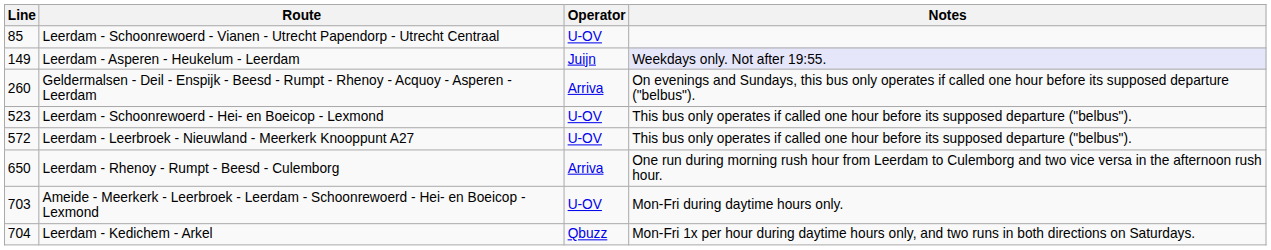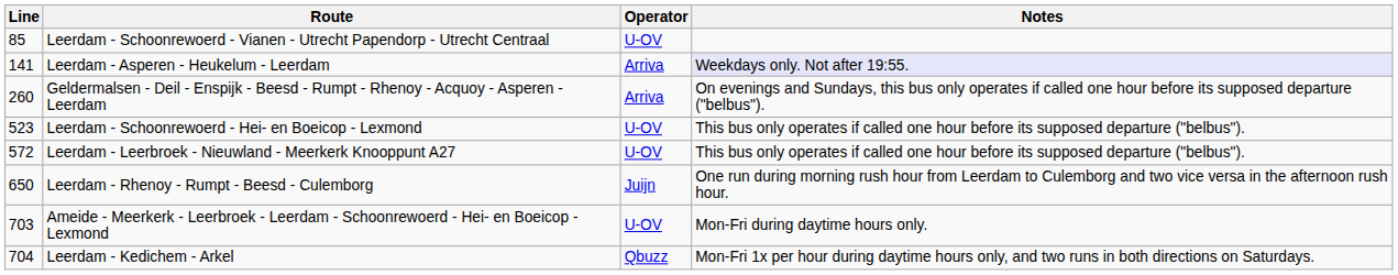 <table class="wikitable" style="font-size:85%;">
 <tr>
 <th>Line</th>
 <th>Route</th>
 <th>Operator</th>
 <th>Notes</th>
 </tr>
 <tr>
 <td>85</td>
 <td>Leerdam - Schoonrewoerd - Vianen - Utrecht Papendorp - Utrecht Centraal</td>
 <td><a href='#'>U-OV</a></td>
 <td></td>
 </tr>
 <tr>
-<td>149</td>
+<td>141</td>
 <td>Leerdam - Asperen - Heukelum - Leerdam</td>
-<td><a href='#'>Juijn</a></td>
+<td><a href='#'>Arriva</a></td>
 <td style="background: lavender;">Weekdays only. Not after 19:55.</td>
 </tr>
 <tr>
 <td>260</td>
 <td>Geldermalsen - Deil - Enspijk - Beesd - Rumpt - Rhenoy - Acquoy - Asperen - Leerdam</td>
 <td><a href='#'>Arriva</a></td>
 <td>On evenings and Sundays, this bus only operates if called one hour before its supposed departure ("belbus").</td>
 </tr>
 <tr>
 <td>523</td>
 <td>Leerdam - Schoonrewoerd - Hei- en Boeicop - Lexmond</td>
 <td><a href='#'>U-OV</a></td>
 <td>This bus only operates if called one hour before its supposed departure ("belbus").</td>
 </tr>
 <tr>
 <td>572</td>
 <td>Leerdam - Leerbroek - Nieuwland - Meerkerk Knooppunt A27</td>
 <td><a href='#'>U-OV</a></td>
 <td>This bus only operates if called one hour before its supposed departure ("belbus").</td>
 </tr>
 <tr>
 <td>650</td>
 <td>Leerdam - Rhenoy - Rumpt - Beesd - Culemborg</td>
-<td><a href='#'>Arriva</a></td>
+<td><a href='#'>Juijn</a></td>
 <td>One run during morning rush hour from Leerdam to Culemborg and two vice versa in the afternoon rush hour.</td>
 </tr>
 <tr>
 <td>703</td>
 <td>Ameide - Meerkerk - Leerbroek - Leerdam - Schoonrewoerd - Hei- en Boeicop - Lexmond</td>
 <td><a href='#'>U-OV</a></td>
 <td>Mon-Fri during daytime hours only.</td>
 </tr>
 <tr>
 <td>704</td>
 <td>Leerdam - Kedichem - Arkel</td>
 <td><a href='#'>Qbuzz</a></td>
 <td>Mon-Fri 1x per hour during daytime hours only, and two runs in both directions on Saturdays.</td>
 </tr>
 </table>
